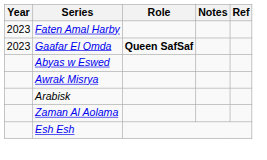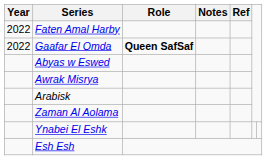 <table class="wikitable">
 <tr>
 <th>Year</th>
 <th>Series</th>
 <th>Role</th>
 <th>Notes</th>
 <th>Ref</th>
 </tr>
 <tr>
-<td>2023</td>
+<td>2022</td>
 <td><em><a href='#'>Faten Amal Harby</a></em></td>
 <td></td>
 <td></td>
 <td></td>
 </tr>
 <tr>
-<td>2023</td>
+<td>2022</td>
 <td><em><a href='#'>Gaafar El Omda</a></em></td>
 <td><strong>Queen SafSaf</strong></td>
 <td></td>
 <td></td>
 </tr>
 <tr>
 <td></td>
 <td><em><a href='#'>Abyas w Eswed</a></em></td>
 <td></td>
 <td></td>
 <td></td>
 </tr>
 <tr>
 <td></td>
 <td><em><a href='#'>Awrak Misrya</a></em></td>
 <td></td>
 <td></td>
 <td></td>
 </tr>
 <tr>
 <td></td>
 <td><em>Arabisk</em></td>
 <td></td>
 <td></td>
 <td></td>
 </tr>
 <tr>
 <td></td>
 <td><em><a href='#'>Zaman Al Aolama</a></em></td>
 <td></td>
 <td></td>
 <td></td>
 </tr>
 <tr>
 <td></td>
+<td><em><a href='#'>Ynabei El Eshk</a></em></td>
+<td></td>
+<td></td>
+<td></td>
+<td></td>
+<td></td>
+</tr>
+<tr>
+<td></td>
 <td><em><a href='#'>Esh Esh</a></em></td>
 </tr>
 </table>
